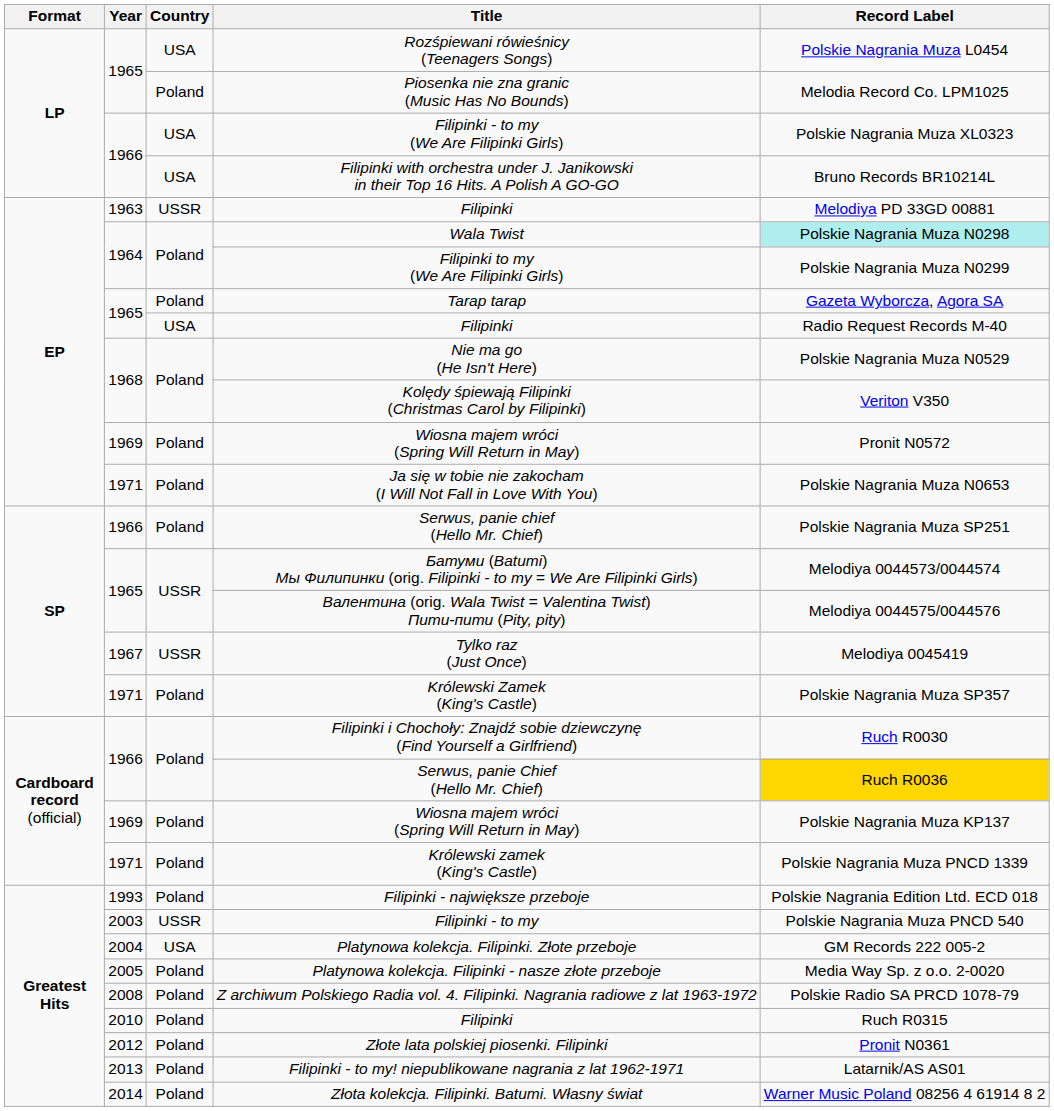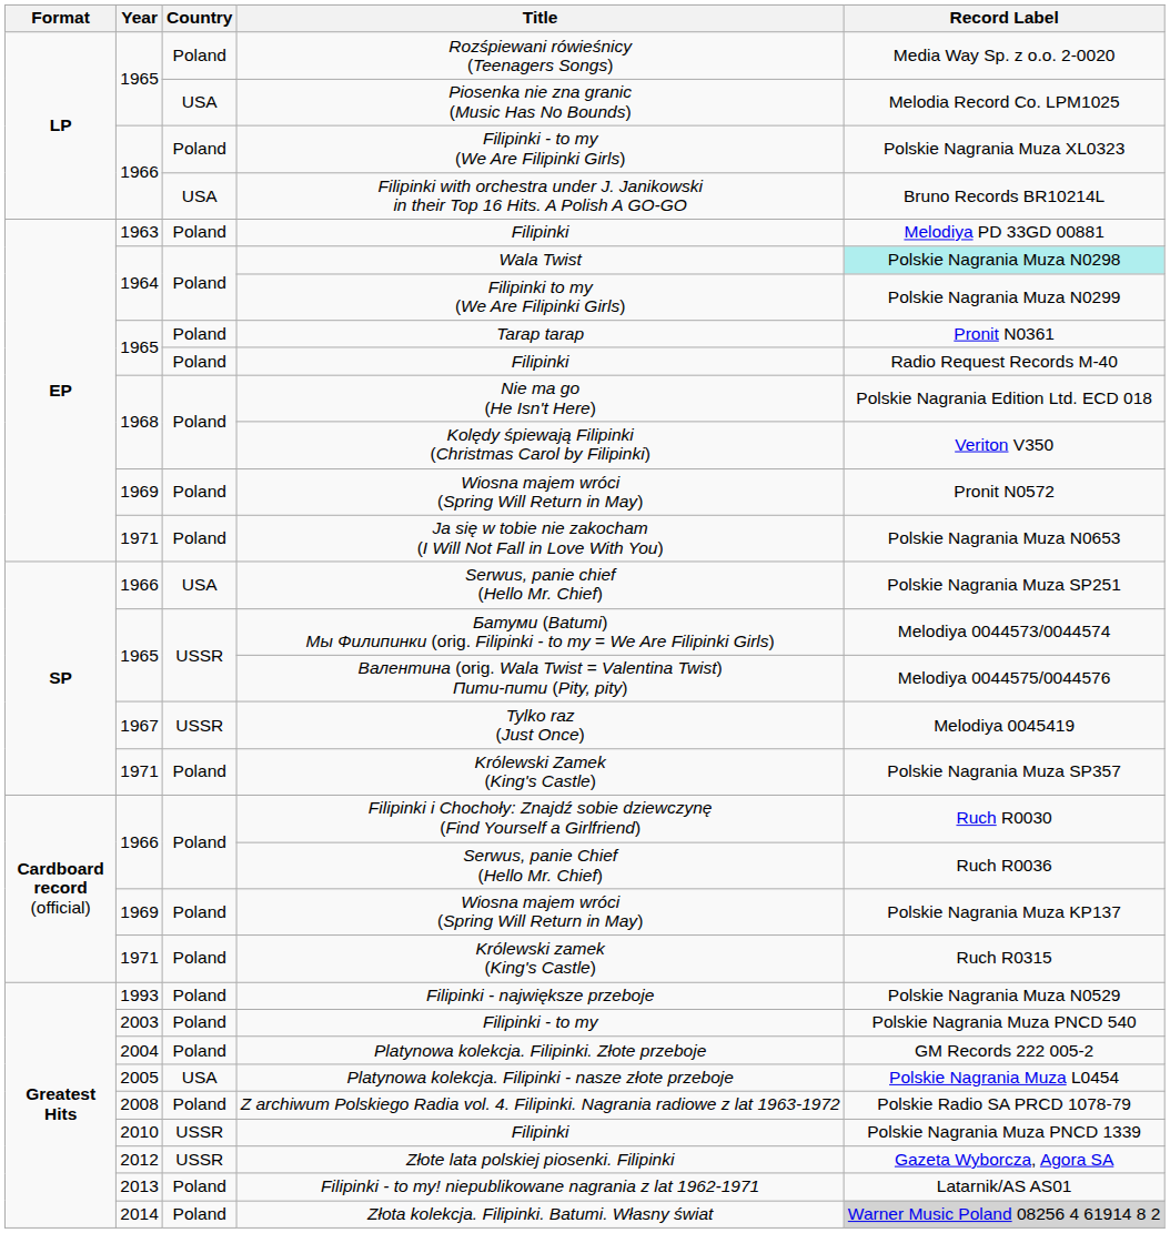 <table class="wikitable plainrowheaders" style="text-align:center;">
 <tr>
 <th scope="col" style="width:6em;">Format</th>
 <th scope="col">Year</th>
 <th scope="col">Country</th>
 <th scope="col">Title</th>
 <th scope="col">Record Label</th>
 </tr>
 <tr>
 <td rowspan=4><strong>LP</strong></td>
 <td rowspan=2>1965</td>
-<td>USA</td>
+<td>Poland</td>
 <td><em>Rozśpiewani rówieśnicy</em> <br>(<em>Teenagers Songs</em>)</td>
-<td><a href='#'>Polskie Nagrania Muza</a> L0454</td>
+<td>Media Way Sp. z o.o. 2-0020</td>
 </tr>
 <tr>
-<td>Poland</td>
+<td>USA</td>
 <td><em>Piosenka nie zna granic</em> <br>(<em>Music Has No Bounds</em>)</td>
 <td>Melodia Record Co. LPM1025</td>
 </tr>
 <tr>
 <td rowspan=2>1966</td>
-<td>USA</td>
+<td>Poland</td>
 <td><em>Filipinki - to my</em> <br> (<em>We Are Filipinki Girls</em>)</td>
 <td>Polskie Nagrania Muza XL0323</td>
 </tr>
 <tr>
 <td>USA</td>
 <td><em>Filipinki with orchestra under J. Janikowski <br>in their Top 16 Hits. A Polish A GO-GO</em></td>
 <td>Bruno Records BR10214L</td>
 </tr>
 <tr>
 <td rowspan="9"><strong>EP</strong></td>
 <td>1963</td>
-<td>USSR</td>
+<td>Poland</td>
 <td><em>Filipinki</em></td>
 <td><a href='#'>Melodiya</a> PD 33GD 00881</td>
 </tr>
 <tr>
 <td rowspan=2>1964</td>
 <td rowspan=2>Poland</td>
 <td><em>Wala Twist</em></td>
 <td style="background: paleturquoise;">Polskie Nagrania Muza N0298</td>
 </tr>
 <tr>
 <td><em>Filipinki to my</em> <br>(<em>We Are Filipinki Girls</em>)</td>
 <td>Polskie Nagrania Muza N0299</td>
 </tr>
 <tr>
 <td rowspan=2>1965</td>
 <td>Poland</td>
 <td><em>Tarap tarap</em></td>
-<td><a href='#'>Gazeta Wyborcza</a>, <a href='#'>Agora SA</a></td>
+<td><a href='#'>Pronit</a> N0361</td>
 </tr>
 <tr>
-<td>USA</td>
+<td>Poland</td>
 <td><em>Filipinki</em></td>
 <td>Radio Request Records M-40</td>
 </tr>
 <tr>
 <td rowspan=2>1968</td>
 <td rowspan=2>Poland</td>
 <td><em>Nie ma go</em> <br>(<em>He Isn't Here</em>)</td>
-<td>Polskie Nagrania Muza N0529</td>
+<td>Polskie Nagrania Edition Ltd. ECD 018</td>
 </tr>
 <tr>
 <td><em>Kolędy śpiewają Filipinki</em> <br>(<em>Christmas Carol by Filipinki</em>)</td>
 <td><a href='#'>Veriton</a> V350</td>
 </tr>
 <tr>
 <td>1969</td>
 <td>Poland</td>
 <td><em>Wiosna majem wróci</em> <br>(<em>Spring Will Return in May</em>)</td>
 <td>Pronit N0572</td>
 </tr>
 <tr>
 <td>1971</td>
 <td>Poland</td>
 <td><em>Ja się w tobie nie zakocham</em> <br>(<em>I Will Not Fall in Love With You</em>)</td>
 <td>Polskie Nagrania Muza N0653</td>
 </tr>
 <tr>
 <td rowspan=5><strong>SP</strong></td>
 <td>1966</td>
-<td>Poland</td>
+<td>USA</td>
 <td><em>Serwus, panie chief</em> <br>(<em>Hello Mr. Chief</em>)</td>
 <td>Polskie Nagrania Muza SP251</td>
 </tr>
 <tr>
 <td rowspan=2>1965</td>
 <td rowspan=2>USSR</td>
 <td><em>Батуми</em> (<em>Batumi</em>) <br> <em>Мы Филипинки</em> (orig. <em>Filipinki - to my</em> = <em>We Are Filipinki Girls</em>)</td>
 <td>Melodiya 0044573/0044574</td>
 </tr>
 <tr>
 <td><em>Валентина</em> (orig. <em>Wala Twist</em> = <em>Valentina Twist</em>) <br> <em>Пити-пити</em> (<em>Pity, pity</em>)</td>
 <td>Melodiya 0044575/0044576</td>
 </tr>
 <tr>
 <td>1967</td>
 <td>USSR</td>
 <td><em>Tylko raz</em> <br>(<em>Just Once</em>)</td>
 <td>Melodiya 0045419</td>
 </tr>
 <tr>
 <td>1971</td>
 <td>Poland</td>
 <td><em>Królewski Zamek</em> <br>(<em>King's Castle</em>)</td>
 <td>Polskie Nagrania Muza SP357</td>
 </tr>
 <tr>
 <td rowspan=4><strong>Cardboard<br>record</strong><br>(official)</td>
 <td rowspan=2>1966</td>
 <td rowspan=2>Poland</td>
 <td><em>Filipinki i Chochoły: Znajdź sobie dziewczynę</em> <br> (<em>Find Yourself a Girlfriend</em>)</td>
 <td><a href='#'>Ruch</a> R0030</td>
 </tr>
 <tr>
 <td><em>Serwus, panie Chief</em> <br>(<em>Hello Mr. Chief</em>)</td>
-<td style="background: gold;">Ruch R0036</td>
+<td>Ruch R0036</td>
 </tr>
 <tr>
 <td>1969</td>
 <td>Poland</td>
 <td><em>Wiosna majem wróci</em> <br>(<em>Spring Will Return in May</em>)</td>
 <td>Polskie Nagrania Muza KP137</td>
 </tr>
 <tr>
 <td>1971</td>
 <td>Poland</td>
 <td><em>Królewski zamek</em> <br>(<em>King's Castle</em>)</td>
-<td>Polskie Nagrania Muza PNCD 1339</td>
+<td>Ruch R0315</td>
 </tr>
 <tr>
 <td rowspan=9><strong>Greatest Hits</strong></td>
 <td>1993</td>
 <td>Poland</td>
 <td><em>Filipinki - największe przeboje</em></td>
-<td>Polskie Nagrania Edition Ltd. ECD 018</td>
+<td>Polskie Nagrania Muza N0529</td>
 </tr>
 <tr>
 <td>2003</td>
-<td>USSR</td>
+<td>Poland</td>
 <td><em>Filipinki - to my</em></td>
 <td>Polskie Nagrania Muza PNCD 540</td>
 </tr>
 <tr>
 <td>2004</td>
-<td>USA</td>
+<td>Poland</td>
 <td><em>Platynowa kolekcja. Filipinki. Złote przeboje</em></td>
 <td>GM Records 222 005-2</td>
 </tr>
 <tr>
 <td>2005</td>
-<td>Poland</td>
+<td>USA</td>
 <td><em>Platynowa kolekcja. Filipinki - nasze złote przeboje</em></td>
-<td>Media Way Sp. z o.o. 2-0020</td>
+<td><a href='#'>Polskie Nagrania Muza</a> L0454</td>
 </tr>
 <tr>
 <td>2008</td>
 <td>Poland</td>
 <td><em>Z archiwum Polskiego Radia vol. 4. Filipinki. Nagrania radiowe z lat 1963-1972</em></td>
 <td>Polskie Radio SA PRCD 1078-79</td>
 </tr>
 <tr>
 <td>2010</td>
-<td>Poland</td>
+<td>USSR</td>
 <td><em>Filipinki</em></td>
-<td>Ruch R0315</td>
+<td>Polskie Nagrania Muza PNCD 1339</td>
 </tr>
 <tr>
 <td>2012</td>
-<td>Poland</td>
+<td>USSR</td>
 <td><em>Złote lata polskiej piosenki. Filipinki</em></td>
-<td><a href='#'>Pronit</a> N0361</td>
+<td><a href='#'>Gazeta Wyborcza</a>, <a href='#'>Agora SA</a></td>
 </tr>
 <tr>
 <td>2013</td>
 <td>Poland</td>
 <td><em>Filipinki - to my! niepublikowane nagrania z lat 1962-1971</em></td>
 <td>Latarnik/AS AS01</td>
 </tr>
 <tr>
 <td>2014</td>
 <td>Poland</td>
 <td><em>Złota kolekcja. Filipinki. Batumi. Własny świat</em></td>
-<td><a href='#'>Warner Music Poland</a> 08256 4 61914 8 2</td>
+<td style="background: lightgrey;"><a href='#'>Warner Music Poland</a> 08256 4 61914 8 2</td>
 </tr>
 </table>
